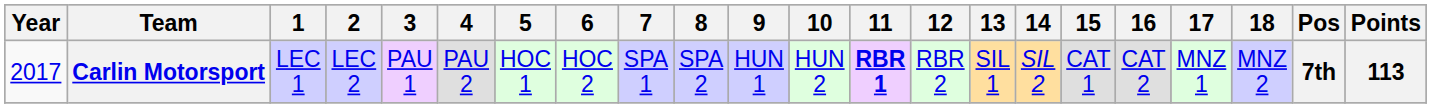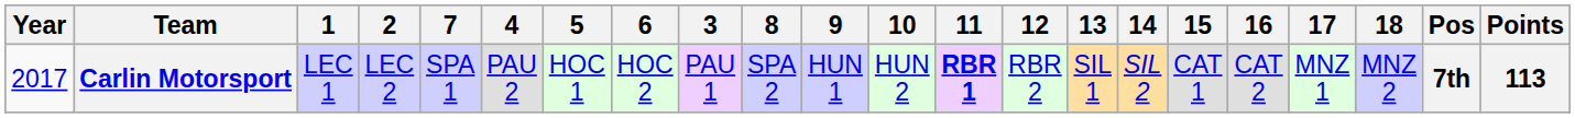 <table class="wikitable" style="text-align:center; font-size:85%">
 <tr>
 <th>Year</th>
 <th>Team</th>
 <th>1</th>
 <th>2</th>
-<th>3</th>
+<th>7</th>
 <th>4</th>
 <th>5</th>
 <th>6</th>
-<th>7</th>
+<th>3</th>
 <th>8</th>
 <th>9</th>
 <th>10</th>
 <th>11</th>
 <th>12</th>
 <th>13</th>
 <th>14</th>
 <th>15</th>
 <th>16</th>
 <th>17</th>
 <th>18</th>
 <th>Pos</th>
 <th>Points</th>
 </tr>
 <tr>
 <td><a href='#'>2017</a></td>
 <th nowrap><a href='#'>Carlin Motorsport</a></th>
 <td style="background:#CFCFFF;"><a href='#'>LEC<br>1</a><br></td>
 <td style="background:#CFCFFF;"><a href='#'>LEC<br>2</a><br></td>
-<td style="background:#EFCFFF;"><a href='#'>PAU<br>1</a><br></td>
+<td style="background:#CFCFFF;"><a href='#'>SPA<br>1</a><br></td>
 <td style="background:#DFDFDF;"><a href='#'>PAU<br>2</a><br></td>
 <td style="background:#DFFFDF;"><a href='#'>HOC<br>1</a><br></td>
 <td style="background:#DFFFDF;"><a href='#'>HOC<br>2</a><br></td>
-<td style="background:#CFCFFF;"><a href='#'>SPA<br>1</a><br></td>
+<td style="background:#EFCFFF;"><a href='#'>PAU<br>1</a><br></td>
 <td style="background:#CFCFFF;"><a href='#'>SPA<br>2</a><br></td>
 <td style="background:#CFCFFF;"><a href='#'>HUN<br>1</a><br></td>
 <td style="background:#DFFFDF;"><a href='#'>HUN<br>2</a><br></td>
 <td style="background:#EFCFFF;"><strong><a href='#'>RBR<br>1</a><br></strong></td>
 <td style="background:#DFFFDF;"><a href='#'>RBR<br>2</a><br></td>
 <td style="background:#FFDF9F;"><a href='#'>SIL<br>1</a><br></td>
 <td style="background:#FFDF9F;"><em><a href='#'>SIL<br>2</a></em><br></td>
 <td style="background:#DFDFDF;"><a href='#'>CAT<br>1</a><br></td>
 <td style="background:#DFDFDF;"><a href='#'>CAT<br>2</a><br></td>
 <td style="background:#DFFFDF;"><a href='#'>MNZ<br>1</a><br></td>
 <td style="background:#CFCFFF;"><a href='#'>MNZ<br>2</a><br></td>
 <th>7th</th>
 <th>113</th>
 </tr>
 </table>
